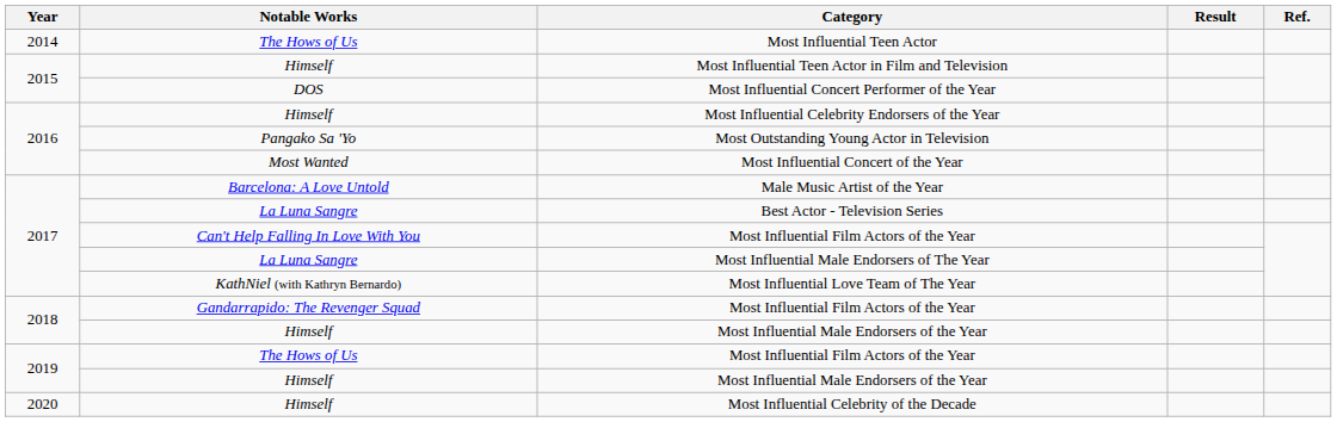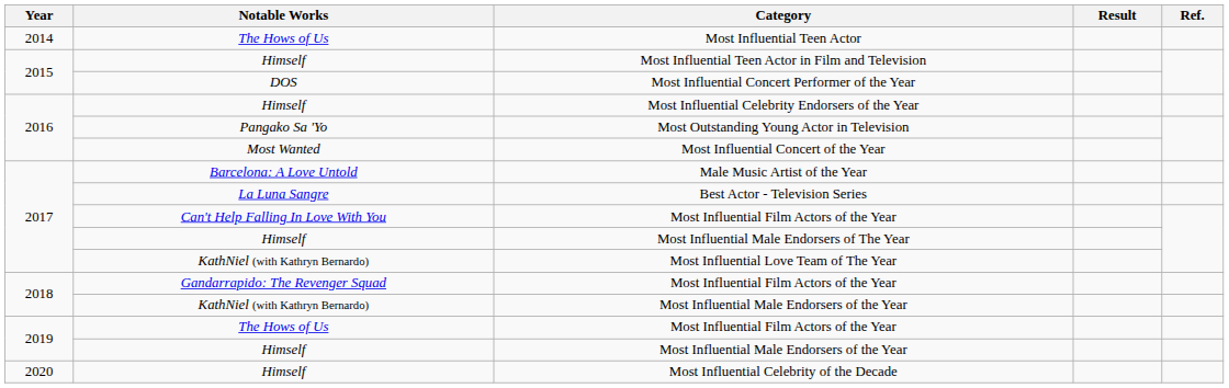 <table class="wikitable" style="text-align:center" width=70%>
 <tr>
 <th>Year</th>
 <th>Notable Works</th>
 <th>Category</th>
 <th>Result</th>
 <th>Ref.</th>
 </tr>
 <tr>
 <td>2014</td>
 <td><em><a href='#'>The Hows of Us</a></em></td>
 <td>Most Influential Teen Actor</td>
 <td></td>
 <td></td>
 </tr>
 <tr>
 <td rowspan=2>2015</td>
 <td><em>Himself</em></td>
 <td>Most Influential Teen Actor in Film and Television</td>
 <td></td>
 <td rowspan=2></td>
 </tr>
 <tr>
 <td><em>DOS</em></td>
 <td>Most Influential Concert Performer of the Year</td>
 <td></td>
 </tr>
 <tr>
 <td rowspan=3>2016</td>
 <td><em>Himself</em></td>
 <td>Most Influential Celebrity Endorsers of the Year</td>
 <td></td>
 <td></td>
 </tr>
 <tr>
 <td><em>Pangako Sa 'Yo</em></td>
 <td>Most Outstanding Young Actor in Television</td>
 <td></td>
 <td rowspan=2></td>
 </tr>
 <tr>
 <td><em>Most Wanted</em></td>
 <td>Most Influential Concert of the Year</td>
 <td></td>
 </tr>
 <tr>
 <td rowspan=5>2017</td>
 <td><em><a href='#'>Barcelona: A Love Untold</a></em></td>
 <td>Male Music Artist of the Year</td>
 <td></td>
 <td></td>
 </tr>
 <tr>
 <td><em><a href='#'>La Luna Sangre</a></em></td>
 <td>Best Actor - Television Series</td>
 <td></td>
 <td></td>
 </tr>
 <tr>
 <td><em><a href='#'>Can't Help Falling In Love With You</a></em></td>
 <td>Most Influential Film Actors of the Year</td>
 <td></td>
 <td rowspan=3></td>
 </tr>
 <tr>
-<td><em><a href='#'>La Luna Sangre</a></em></td>
+<td><em>Himself</em></td>
 <td>Most Influential Male Endorsers of The Year</td>
 <td></td>
 </tr>
 <tr>
 <td><em>KathNiel</em> <small>(with Kathryn Bernardo)</small></td>
 <td>Most Influential Love Team of The Year</td>
 <td></td>
 </tr>
 <tr>
 <td rowspan=2>2018</td>
 <td><em><a href='#'>Gandarrapido: The Revenger Squad</a></em></td>
 <td>Most Influential Film Actors of the Year</td>
 <td></td>
 <td></td>
 </tr>
 <tr>
-<td><em>Himself</em></td>
+<td><em>KathNiel</em> <small>(with Kathryn Bernardo)</small></td>
 <td>Most Influential Male Endorsers of the Year</td>
 <td></td>
 <td></td>
 </tr>
 <tr>
 <td rowspan=2>2019</td>
 <td><em><a href='#'>The Hows of Us</a></em></td>
 <td>Most Influential Film Actors of the Year</td>
 <td></td>
 <td></td>
 </tr>
 <tr>
 <td><em>Himself</em></td>
 <td>Most Influential Male Endorsers of the Year</td>
 <td></td>
 <td></td>
 </tr>
 <tr>
 <td>2020</td>
 <td><em>Himself</em></td>
 <td>Most Influential Celebrity of the Decade</td>
 <td></td>
 <td></td>
 </tr>
 </table>
